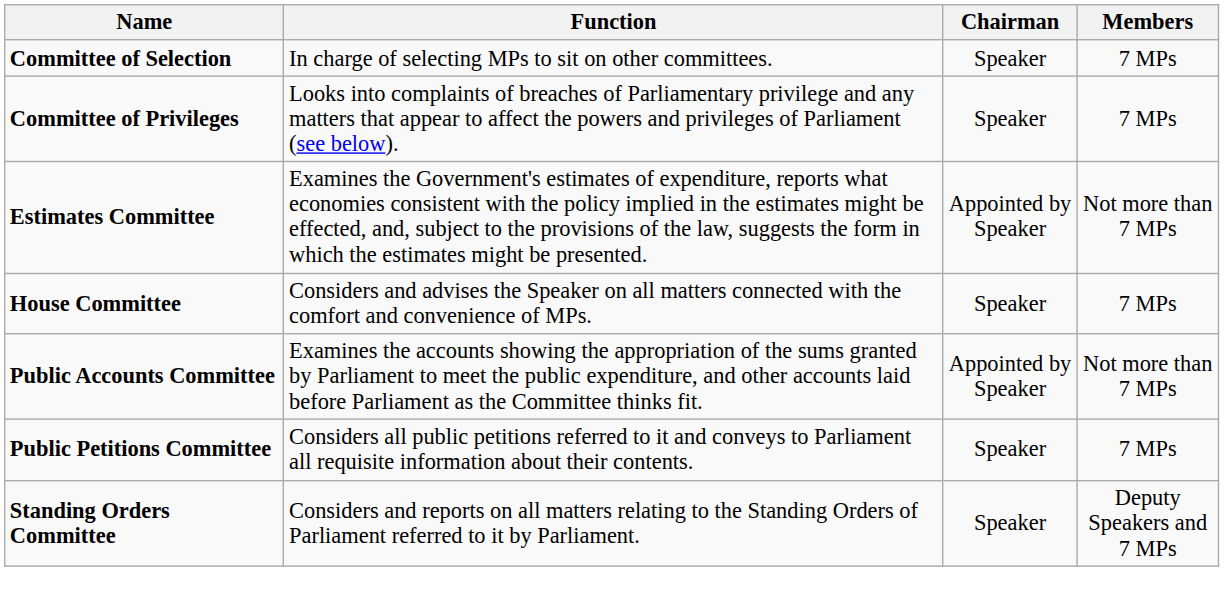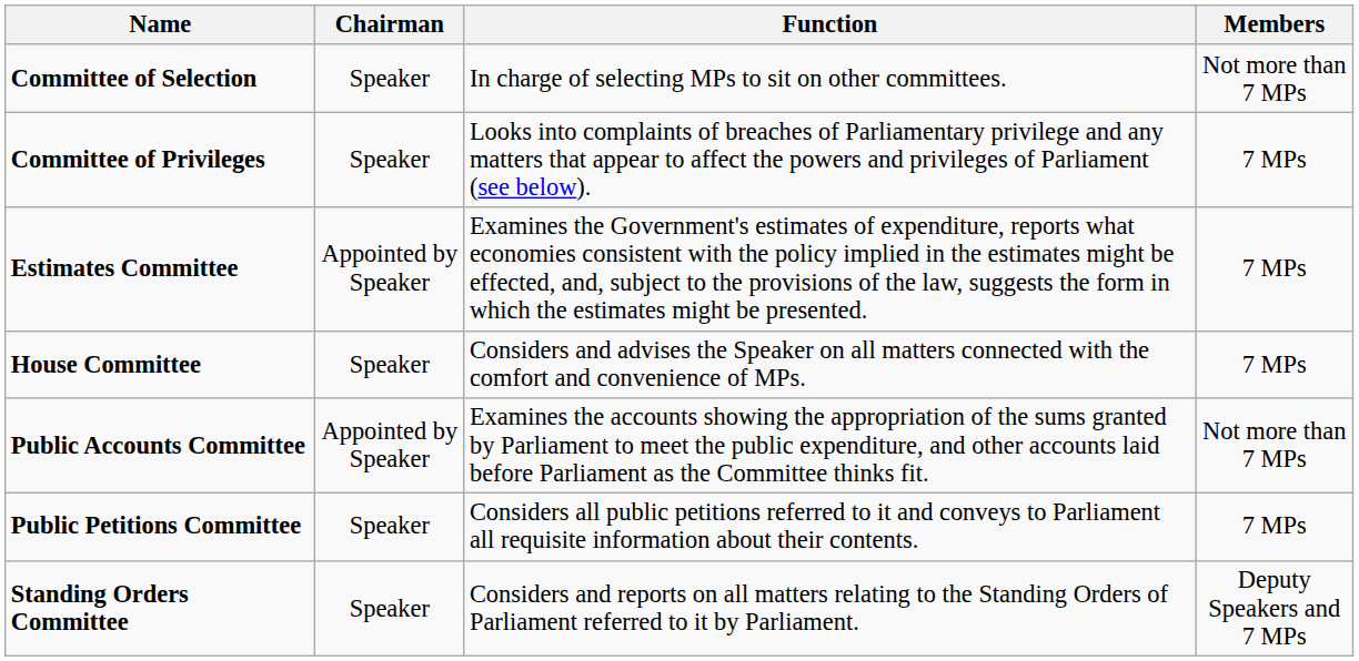 <table class=wikitable>
 <tr>
 <th width=23%>Name</th>
+<th>Chairman</th>
 <th>Function</th>
-<th>Chairman</th>
 <th>Members</th>
 </tr>
 <tr>
 <td><strong>Committee of Selection</strong></td>
+<td align=center>Speaker</td>
 <td>In charge of selecting MPs to sit on other committees.</td>
-<td align=center>Speaker</td>
-<td align=center>7 MPs</td>
+<td align=center>Not more than 7 MPs</td>
 </tr>
 <tr>
 <td><strong>Committee of Privileges</strong></td>
+<td align=center>Speaker</td>
 <td>Looks into complaints of breaches of Parliamentary privilege and any matters that appear to affect the powers and privileges of Parliament (<a href='#'>see below</a>).</td>
-<td align=center>Speaker</td>
 <td align=center>7 MPs</td>
 </tr>
 <tr>
 <td><strong>Estimates Committee</strong></td>
+<td align=center>Appointed by Speaker</td>
 <td>Examines the Government's estimates of expenditure, reports what economies consistent with the policy implied in the estimates might be effected, and, subject to the provisions of the law, suggests the form in which the estimates might be presented.</td>
-<td align=center>Appointed by Speaker</td>
-<td align=center>Not more than 7 MPs</td>
+<td align=center>7 MPs</td>
 </tr>
 <tr>
 <td><strong>House Committee</strong></td>
+<td align=center>Speaker</td>
 <td>Considers and advises the Speaker on all matters connected with the comfort and convenience of MPs.</td>
-<td align=center>Speaker</td>
 <td align=center>7 MPs</td>
 </tr>
 <tr>
 <td><strong>Public Accounts Committee</strong></td>
+<td align=center>Appointed by Speaker</td>
 <td>Examines the accounts showing the appropriation of the sums granted by Parliament to meet the public expenditure, and other accounts laid before Parliament as the Committee thinks fit.</td>
-<td align=center>Appointed by Speaker</td>
 <td align=center>Not more than 7 MPs</td>
 </tr>
 <tr>
 <td><strong>Public Petitions Committee</strong></td>
+<td align=center>Speaker</td>
 <td>Considers all public petitions referred to it and conveys to Parliament all requisite information about their contents.</td>
-<td align=center>Speaker</td>
 <td align=center>7 MPs</td>
 </tr>
 <tr>
 <td><strong>Standing Orders Committee</strong></td>
+<td align=center>Speaker</td>
 <td>Considers and reports on all matters relating to the Standing Orders of Parliament referred to it by Parliament.</td>
-<td align=center>Speaker</td>
 <td align=center>Deputy Speakers and 7 MPs</td>
 </tr>
 </table>
